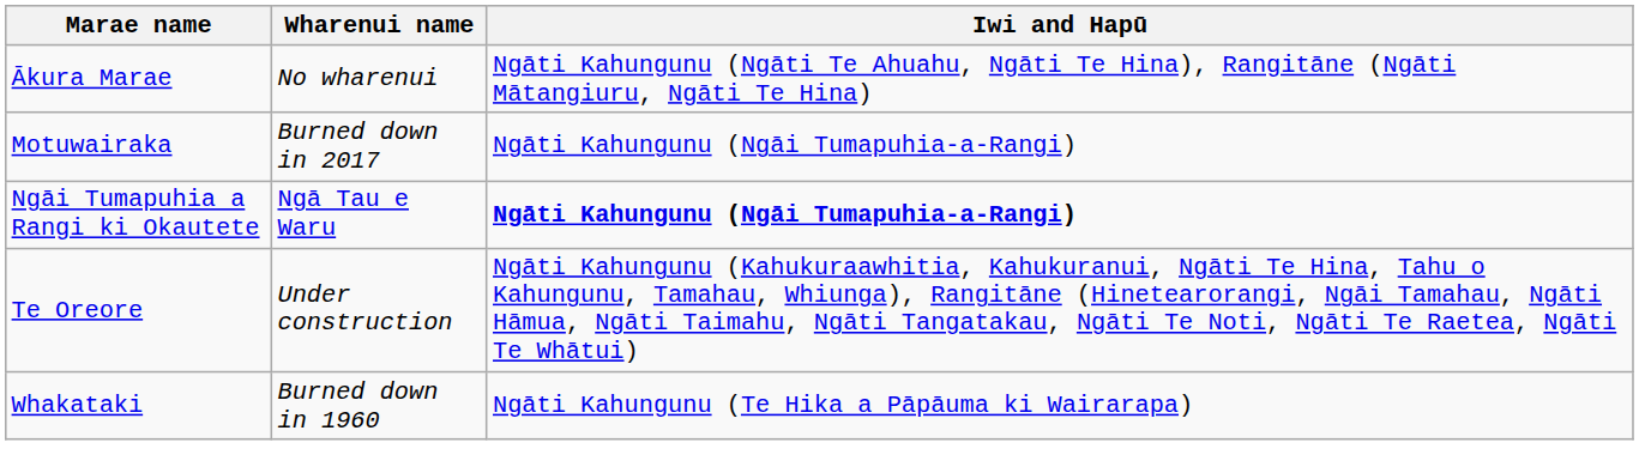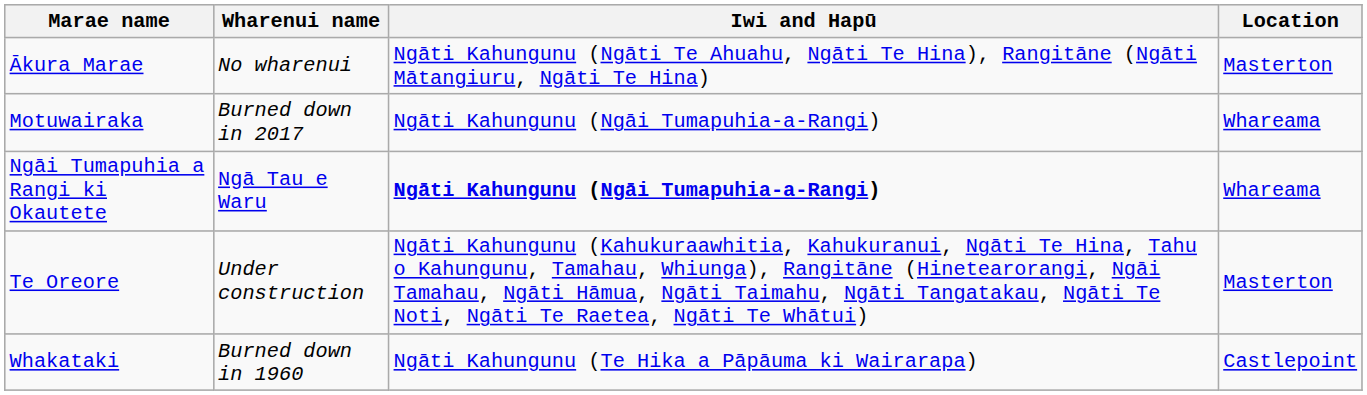 <table class="wikitable sortable">
 <tr>
 <th>Marae name</th>
 <th>Wharenui name</th>
 <th>Iwi and Hapū</th>
+<th>Location</th>
 </tr>
 <tr>
 <td><a href='#'>Ākura Marae</a></td>
 <td><em>No wharenui</em></td>
 <td><a href='#'>Ngāti Kahungunu</a> (<a href='#'>Ngāti Te Ahuahu</a>, <a href='#'>Ngāti Te Hina</a>), <a href='#'>Rangitāne</a> (<a href='#'>Ngāti Mātangiuru</a>, <a href='#'>Ngāti Te Hina</a>)</td>
+<td><a href='#'>Masterton</a></td>
 </tr>
 <tr>
 <td><a href='#'>Motuwairaka</a></td>
 <td><em>Burned down in 2017</em></td>
 <td><a href='#'>Ngāti Kahungunu</a> (<a href='#'>Ngāi Tumapuhia-a-Rangi</a>)</td>
+<td><a href='#'>Whareama</a></td>
 </tr>
 <tr>
 <td><a href='#'>Ngāi Tumapuhia a Rangi ki Okautete</a></td>
 <td><a href='#'>Ngā Tau e Waru</a></td>
 <td><strong><a href='#'>Ngāti Kahungunu</a> (<a href='#'>Ngāi Tumapuhia-a-Rangi</a>)</strong></td>
+<td><a href='#'>Whareama</a></td>
 </tr>
 <tr>
 <td><a href='#'>Te Oreore</a></td>
 <td><em>Under construction</em></td>
 <td><a href='#'>Ngāti Kahungunu</a> (<a href='#'>Kahukuraawhitia</a>, <a href='#'>Kahukuranui</a>, <a href='#'>Ngāti Te Hina</a>, <a href='#'>Tahu o Kahungunu</a>, <a href='#'>Tamahau</a>, <a href='#'>Whiunga</a>), <a href='#'>Rangitāne</a> (<a href='#'>Hinetearorangi</a>, <a href='#'>Ngāi Tamahau</a>, <a href='#'>Ngāti Hāmua</a>, <a href='#'>Ngāti Taimahu</a>, <a href='#'>Ngāti Tangatakau</a>, <a href='#'>Ngāti Te Noti</a>, <a href='#'>Ngāti Te Raetea</a>, <a href='#'>Ngāti Te Whātui</a>)</td>
+<td><a href='#'>Masterton</a></td>
 </tr>
 <tr>
 <td><a href='#'>Whakataki</a></td>
 <td><em>Burned down in 1960</em></td>
 <td><a href='#'>Ngāti Kahungunu</a> (<a href='#'>Te Hika a Pāpāuma ki Wairarapa</a>)</td>
+<td><a href='#'>Castlepoint</a></td>
 </tr>
 </table>
